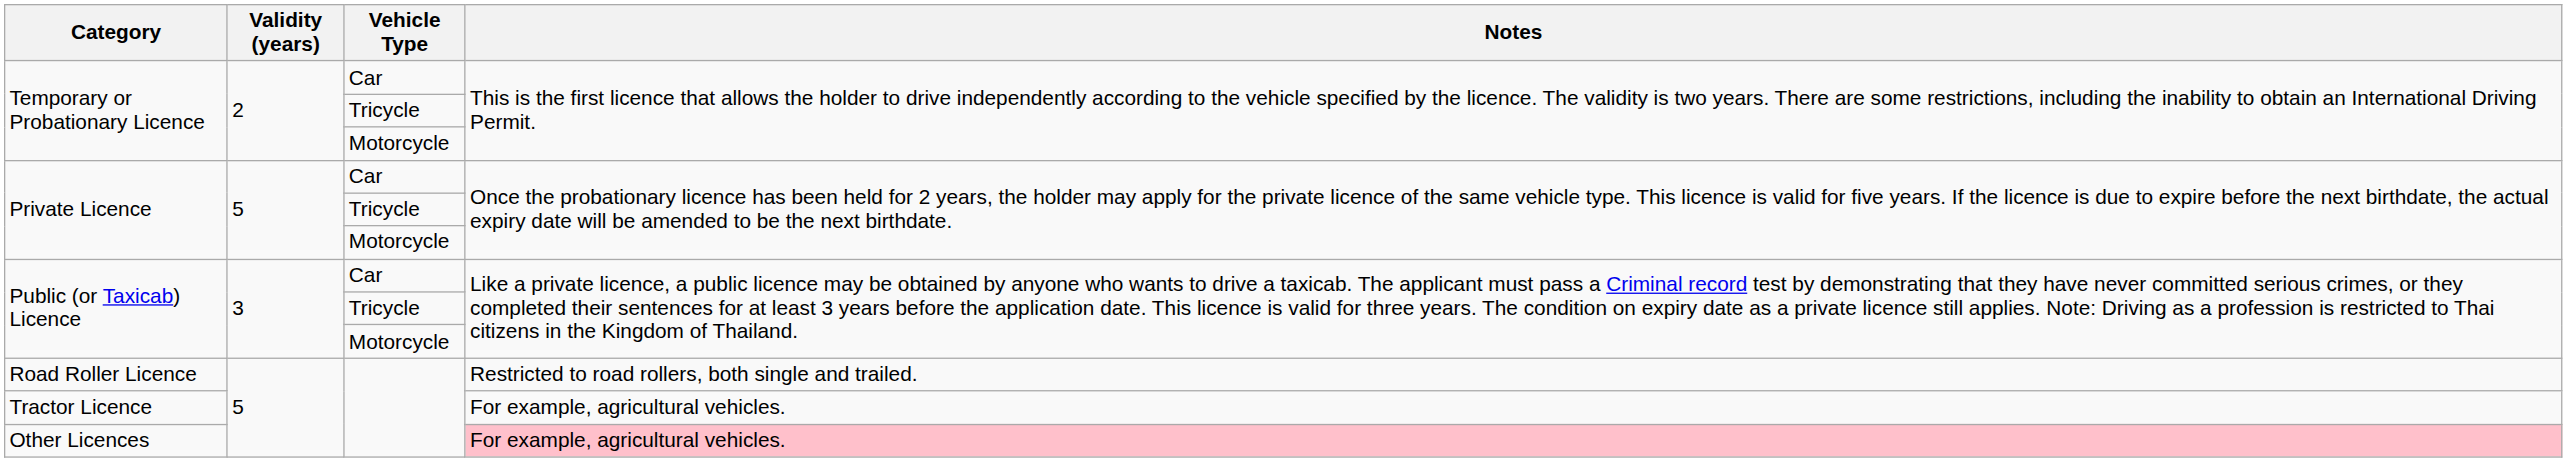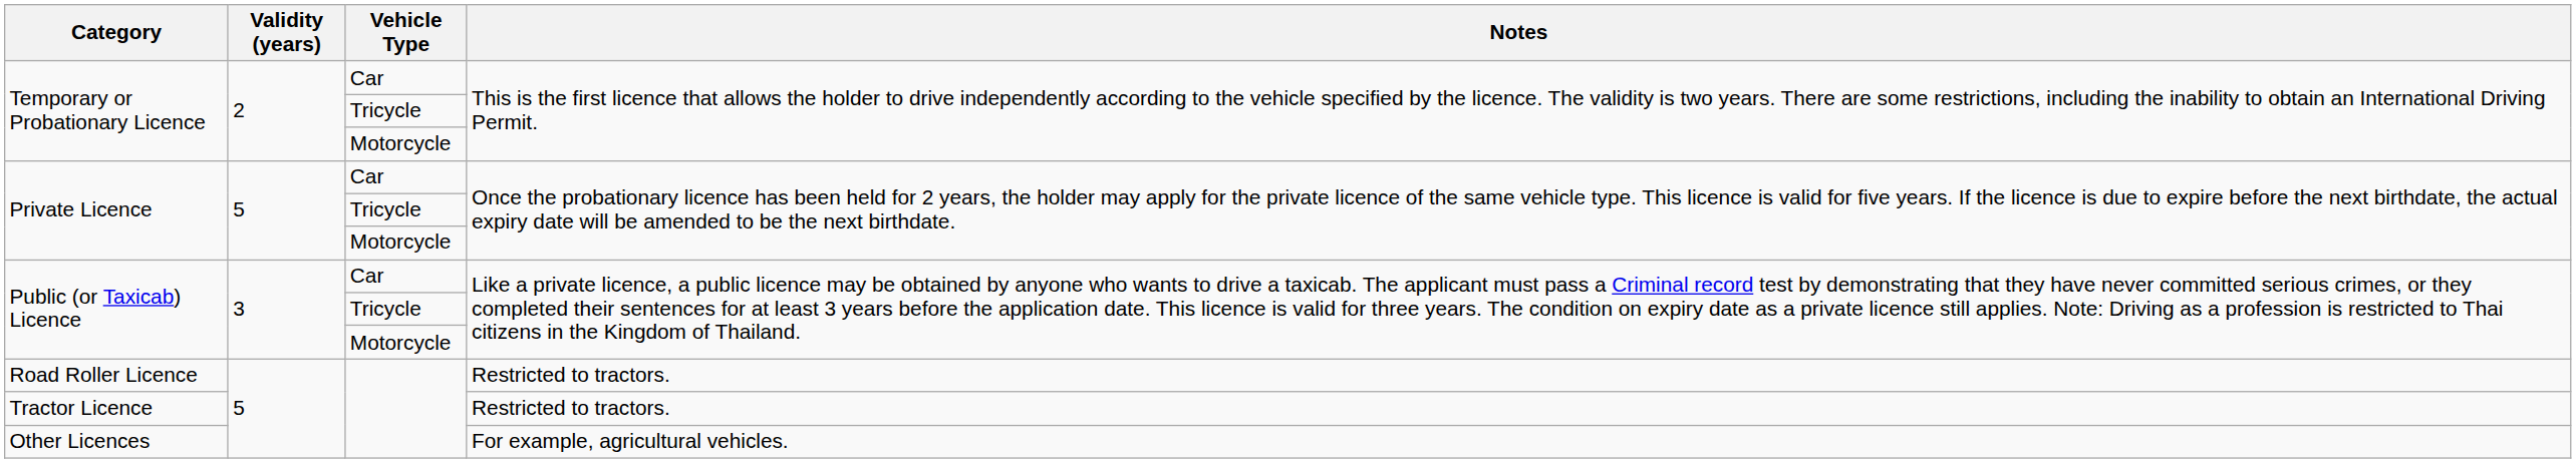 <table class="wikitable">
 <tr>
 <th>Category</th>
 <th>Validity (years)</th>
 <th>Vehicle Type</th>
 <th>Notes</th>
 </tr>
 <tr>
 <td rowspan="3">Temporary or Probationary Licence</td>
 <td rowspan="3">2</td>
 <td>Car</td>
 <td rowspan="3">This is the first licence that allows the holder to drive independently according to the vehicle specified by the licence. The validity is two years. There are some restrictions, including the inability to obtain an International Driving Permit.</td>
 </tr>
 <tr>
 <td>Tricycle</td>
 </tr>
 <tr>
 <td>Motorcycle</td>
 </tr>
 <tr>
 <td rowspan="3">Private Licence</td>
 <td rowspan="3">5</td>
 <td>Car</td>
 <td rowspan="3">Once the probationary licence has been held for 2 years, the holder may apply for the private licence of the same vehicle type. This licence is valid for five years. If the licence is due to expire before the next birthdate, the actual expiry date will be amended to be the next birthdate.</td>
 </tr>
 <tr>
 <td>Tricycle</td>
 </tr>
 <tr>
 <td>Motorcycle</td>
 </tr>
 <tr>
 <td rowspan="3">Public (or <a href='#'>Taxicab</a>) Licence</td>
 <td rowspan="3">3</td>
 <td>Car</td>
 <td rowspan="3">Like a private licence, a public licence may be obtained by anyone who wants to drive a taxicab. The applicant must pass a <a href='#'>Criminal record</a> test by demonstrating that they have never committed serious crimes, or they completed their sentences for at least 3 years before the application date. This licence is valid for three years. The condition on expiry date as a private licence still applies. Note: Driving as a profession is restricted to Thai citizens in the Kingdom of Thailand.</td>
 </tr>
 <tr>
 <td>Tricycle</td>
 </tr>
 <tr>
 <td>Motorcycle</td>
 </tr>
 <tr>
 <td>Road Roller Licence</td>
 <td rowspan="3">5</td>
 <td rowspan="3"></td>
-<td>Restricted to road rollers, both single and trailed.</td>
+<td>Restricted to tractors.</td>
 </tr>
 <tr>
 <td>Tractor Licence</td>
-<td>For example, agricultural vehicles.</td>
+<td>Restricted to tractors.</td>
 </tr>
 <tr>
 <td>Other Licences</td>
-<td style="background: pink;">For example, agricultural vehicles.</td>
+<td>For example, agricultural vehicles.</td>
 </tr>
 </table>
